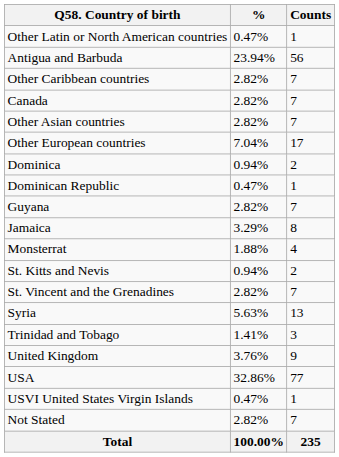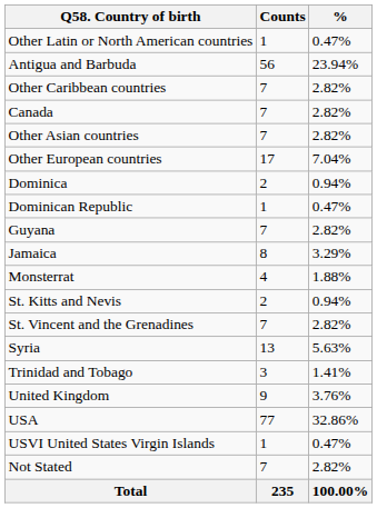 <table class="wikitable sortable">
 <tr>
 <th>Q58. Country of birth</th>
+<th>Counts</th>
 <th>%</th>
-<th>Counts</th>
 </tr>
 <tr>
 <td>Other Latin or North American countries</td>
+<td>1</td>
 <td>0.47%</td>
-<td>1</td>
 </tr>
 <tr>
 <td>Antigua and Barbuda</td>
+<td>56</td>
 <td>23.94%</td>
-<td>56</td>
 </tr>
 <tr>
 <td>Other Caribbean countries</td>
+<td>7</td>
 <td>2.82%</td>
-<td>7</td>
 </tr>
 <tr>
 <td>Canada</td>
+<td>7</td>
 <td>2.82%</td>
-<td>7</td>
 </tr>
 <tr>
 <td>Other Asian countries</td>
+<td>7</td>
 <td>2.82%</td>
-<td>7</td>
 </tr>
 <tr>
 <td>Other European countries</td>
+<td>17</td>
 <td>7.04%</td>
-<td>17</td>
 </tr>
 <tr>
 <td>Dominica</td>
+<td>2</td>
 <td>0.94%</td>
-<td>2</td>
 </tr>
 <tr>
 <td>Dominican Republic</td>
+<td>1</td>
 <td>0.47%</td>
-<td>1</td>
 </tr>
 <tr>
 <td>Guyana</td>
+<td>7</td>
 <td>2.82%</td>
-<td>7</td>
 </tr>
 <tr>
 <td>Jamaica</td>
+<td>8</td>
 <td>3.29%</td>
-<td>8</td>
 </tr>
 <tr>
 <td>Monsterrat</td>
+<td>4</td>
 <td>1.88%</td>
-<td>4</td>
 </tr>
 <tr>
 <td>St. Kitts and Nevis</td>
+<td>2</td>
 <td>0.94%</td>
-<td>2</td>
 </tr>
 <tr>
 <td>St. Vincent and the Grenadines</td>
+<td>7</td>
 <td>2.82%</td>
-<td>7</td>
 </tr>
 <tr>
 <td>Syria</td>
+<td>13</td>
 <td>5.63%</td>
-<td>13</td>
 </tr>
 <tr>
 <td>Trinidad and Tobago</td>
+<td>3</td>
 <td>1.41%</td>
-<td>3</td>
 </tr>
 <tr>
 <td>United Kingdom</td>
+<td>9</td>
 <td>3.76%</td>
-<td>9</td>
 </tr>
 <tr>
 <td>USA</td>
+<td>77</td>
 <td>32.86%</td>
-<td>77</td>
 </tr>
 <tr>
 <td>USVI United States Virgin Islands</td>
+<td>1</td>
 <td>0.47%</td>
-<td>1</td>
 </tr>
 <tr>
 <td>Not Stated</td>
+<td>7</td>
 <td>2.82%</td>
-<td>7</td>
 </tr>
 <tr>
 <th>Total</th>
+<th>235</th>
 <th>100.00%</th>
-<th>235</th>
 </tr>
 </table>
